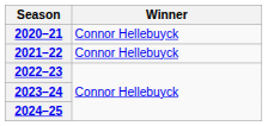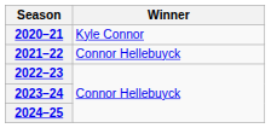 <table class="wikitable">
 <tr>
 <th scope="col" style="width:5em">Season</th>
 <th scope="col" style="width:15em">Winner</th>
 </tr>
 <tr>
 <th scope="row"><a href='#'>2020–21</a></th>
-<td><a href='#'>Connor Hellebuyck</a></td>
+<td><a href='#'>Kyle Connor</a></td>
 </tr>
 <tr>
 <th scope="row"><a href='#'>2021–22</a></th>
 <td><a href='#'>Connor Hellebuyck</a></td>
 </tr>
 <tr>
 <th scope="row"><a href='#'>2022–23</a></th>
 <td rowspan="3"><a href='#'>Connor Hellebuyck</a></td>
 </tr>
 <tr>
 <th scope="row"><a href='#'>2023–24</a></th>
 </tr>
 <tr>
 <th scope="row"><a href='#'>2024–25</a></th>
 </tr>
 </table>
